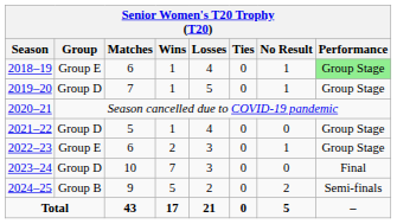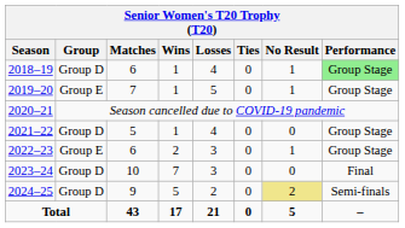 <table class="wikitable sortable" style="text-align:center">
 <tr>
 <th colspan="8"><a href='#'>Senior Women's T20 Trophy</a><br>(<a href='#'>T20</a>)</th>
 </tr>
 <tr>
 <th>Season</th>
 <th>Group</th>
 <th>Matches</th>
 <th>Wins</th>
 <th>Losses</th>
 <th>Ties</th>
 <th>No Result</th>
 <th>Performance</th>
 </tr>
 <tr>
 <td><a href='#'>2018–19</a></td>
-<td>Group E</td>
+<td>Group D</td>
 <td>6</td>
 <td>1</td>
 <td>4</td>
 <td>0</td>
 <td>1</td>
 <td style="background: lightgreen;">Group Stage</td>
 </tr>
 <tr>
 <td><a href='#'>2019–20</a></td>
-<td>Group D</td>
+<td>Group E</td>
 <td>7</td>
 <td>1</td>
 <td>5</td>
 <td>0</td>
 <td>1</td>
 <td>Group Stage</td>
 </tr>
 <tr>
 <td><a href='#'>2020–21</a></td>
 <td colspan="7"><em>Season cancelled due to <a href='#'>COVID-19 pandemic</a></em></td>
 </tr>
 <tr>
 <td><a href='#'>2021–22</a></td>
 <td>Group D</td>
 <td>5</td>
 <td>1</td>
 <td>4</td>
 <td>0</td>
 <td>0</td>
 <td>Group Stage</td>
 </tr>
 <tr>
 <td><a href='#'>2022–23</a></td>
 <td>Group E</td>
 <td>6</td>
 <td>2</td>
 <td>3</td>
 <td>0</td>
 <td>1</td>
 <td>Group Stage</td>
 </tr>
 <tr>
 <td><a href='#'>2023–24</a></td>
 <td>Group D</td>
 <td>10</td>
 <td>7</td>
 <td>3</td>
 <td>0</td>
 <td>0</td>
 <td>Final</td>
 </tr>
 <tr>
 <td><a href='#'>2024–25</a></td>
-<td>Group B</td>
+<td>Group D</td>
 <td>9</td>
 <td>5</td>
 <td>2</td>
 <td>0</td>
-<td>2</td>
+<td style="background: khaki;">2</td>
 <td>Semi-finals</td>
 </tr>
 <tr>
 <td colspan="2"><strong>Total</strong></td>
 <td><strong>43</strong></td>
 <td><strong>17</strong></td>
 <td><strong>21</strong></td>
 <td><strong>0</strong></td>
 <td><strong>5</strong></td>
 <td><strong>–</strong></td>
 </tr>
 </table>
